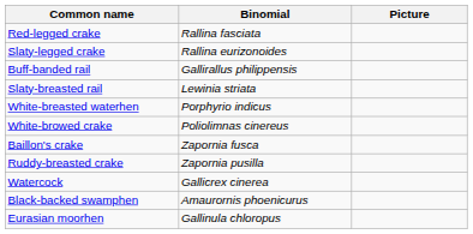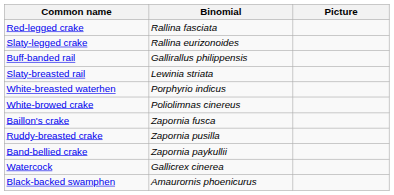 <table width=50% class="wikitable">
 <tr>
 <th width=30%>Common name</th>
 <th width=30%>Binomial</th>
 <th width=20%>Picture</th>
 </tr>
 <tr>
 <td><a href='#'>Red-legged crake</a></td>
 <td><em>Rallina fasciata</em></td>
 <td></td>
 </tr>
 <tr>
 <td><a href='#'>Slaty-legged crake</a></td>
 <td><em>Rallina eurizonoides</em></td>
 <td></td>
 </tr>
 <tr>
 <td><a href='#'>Buff-banded rail</a></td>
 <td><em>Gallirallus philippensis</em></td>
 <td></td>
 </tr>
 <tr>
 <td><a href='#'>Slaty-breasted rail</a></td>
 <td><em>Lewinia striata</em></td>
 <td></td>
 </tr>
 <tr>
 <td><a href='#'>White-breasted waterhen</a></td>
 <td><em>Porphyrio indicus</em></td>
 <td></td>
 </tr>
 <tr>
 <td><a href='#'>White-browed crake</a></td>
 <td><em>Poliolimnas cinereus</em></td>
 <td></td>
 </tr>
 <tr>
 <td><a href='#'>Baillon's crake</a></td>
 <td><em>Zapornia fusca</em></td>
 <td></td>
 </tr>
 <tr>
 <td><a href='#'>Ruddy-breasted crake</a></td>
 <td><em>Zapornia pusilla</em></td>
 <td></td>
 </tr>
 <tr>
+<td><a href='#'>Band-bellied crake</a></td>
+<td><em>Zapornia paykullii</em></td>
+<td></td>
+</tr>
+<tr>
 <td><a href='#'>Watercock</a></td>
 <td><em>Gallicrex cinerea</em></td>
 <td></td>
 </tr>
 <tr>
 <td><a href='#'>Black-backed swamphen</a></td>
 <td><em>Amaurornis phoenicurus</em></td>
 <td></td>
 </tr>
-<tr>
-<td><a href='#'>Eurasian moorhen</a></td>
-<td><em>Gallinula chloropus</em></td>
-<td></td>
-</tr>
 </table>
